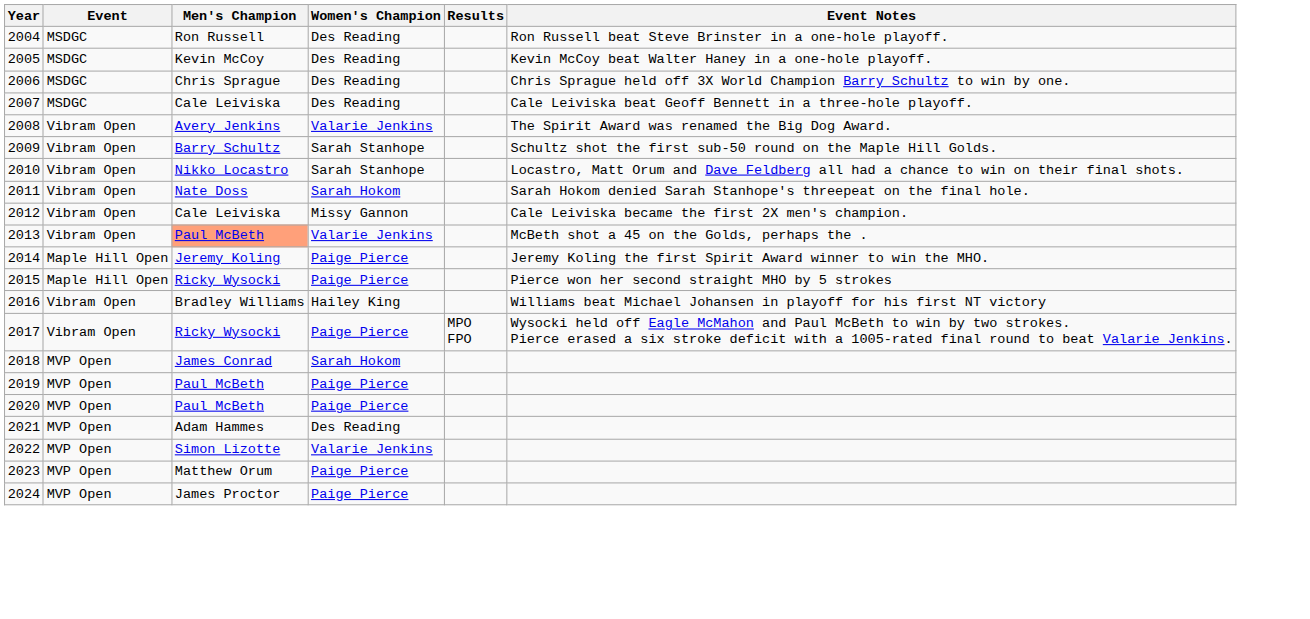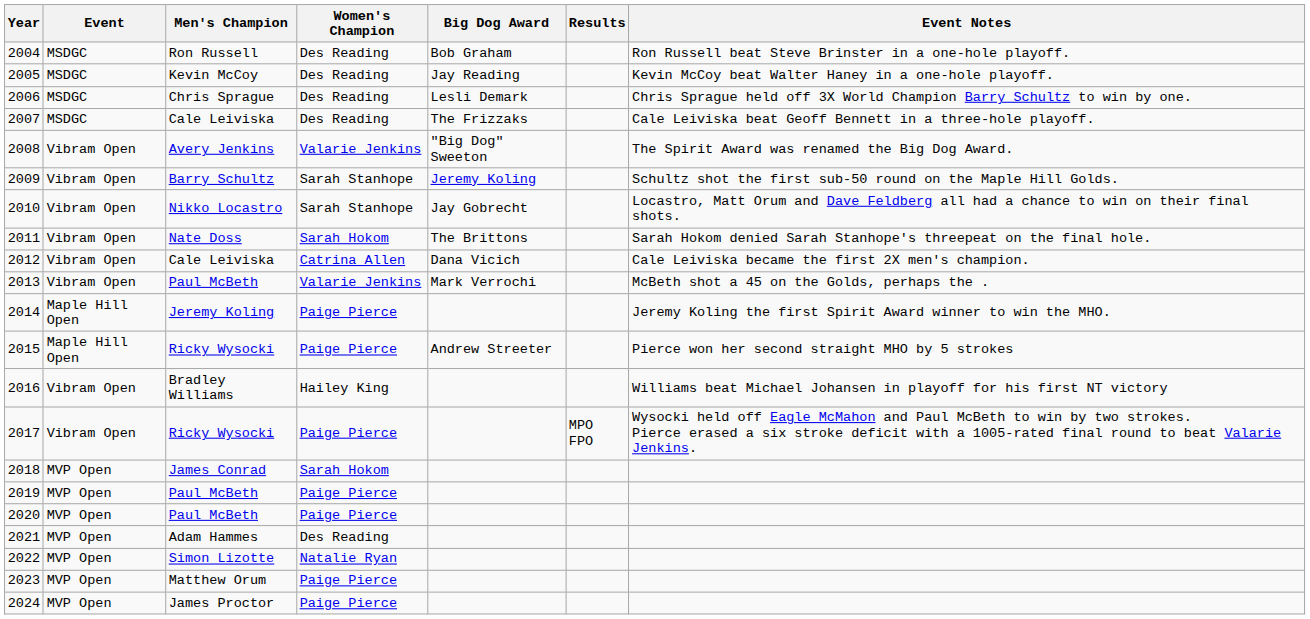 <table class="wikitable">
 <tr>
 <th>Year</th>
 <th>Event</th>
 <th>Men's Champion</th>
 <th>Women's Champion</th>
+<th>Big Dog Award</th>
 <th>Results</th>
 <th>Event Notes</th>
 </tr>
 <tr>
 <td>2004</td>
 <td>MSDGC</td>
 <td>Ron Russell</td>
 <td>Des Reading</td>
+<td>Bob Graham</td>
 <td></td>
 <td>Ron Russell beat Steve Brinster in a one-hole playoff.</td>
 </tr>
 <tr>
 <td>2005</td>
 <td>MSDGC</td>
 <td>Kevin McCoy</td>
 <td>Des Reading</td>
+<td>Jay Reading</td>
 <td></td>
 <td>Kevin McCoy beat Walter Haney in a one-hole playoff.</td>
 </tr>
 <tr>
 <td>2006</td>
 <td>MSDGC</td>
 <td>Chris Sprague</td>
 <td>Des Reading</td>
+<td>Lesli Demark</td>
 <td></td>
 <td>Chris Sprague held off 3X World Champion <a href='#'>Barry Schultz</a> to win by one.</td>
 </tr>
 <tr>
 <td>2007</td>
 <td>MSDGC</td>
 <td>Cale Leiviska</td>
 <td>Des Reading</td>
+<td>The Frizzaks</td>
 <td></td>
 <td>Cale Leiviska beat Geoff Bennett in a three-hole playoff.</td>
 </tr>
 <tr>
 <td>2008</td>
 <td>Vibram Open</td>
 <td><a href='#'>Avery Jenkins</a></td>
 <td><a href='#'>Valarie Jenkins</a></td>
+<td>"Big Dog" Sweeton</td>
 <td></td>
 <td>The Spirit Award was renamed the Big Dog Award.</td>
 </tr>
 <tr>
 <td>2009</td>
 <td>Vibram Open</td>
 <td><a href='#'>Barry Schultz</a></td>
 <td>Sarah Stanhope</td>
+<td><a href='#'>Jeremy Koling</a></td>
 <td></td>
 <td>Schultz shot the first sub-50 round on the Maple Hill Golds.</td>
 </tr>
 <tr>
 <td>2010</td>
 <td>Vibram Open</td>
 <td><a href='#'>Nikko Locastro</a></td>
 <td>Sarah Stanhope</td>
+<td>Jay Gobrecht</td>
 <td></td>
 <td>Locastro, Matt Orum and <a href='#'>Dave Feldberg</a> all had a chance to win on their final shots.</td>
 </tr>
 <tr>
 <td>2011</td>
 <td>Vibram Open</td>
 <td><a href='#'>Nate Doss</a></td>
 <td><a href='#'>Sarah Hokom</a></td>
+<td>The Brittons</td>
 <td></td>
 <td>Sarah Hokom denied Sarah Stanhope's threepeat on the final hole.</td>
 </tr>
 <tr>
 <td>2012</td>
 <td>Vibram Open</td>
 <td>Cale Leiviska</td>
-<td>Missy Gannon</td>
+<td><a href='#'>Catrina Allen</a></td>
+<td>Dana Vicich</td>
 <td></td>
 <td>Cale Leiviska became the first 2X men's champion.</td>
 </tr>
 <tr>
 <td>2013</td>
 <td>Vibram Open</td>
-<td style="background: lightsalmon;"><a href='#'>Paul McBeth</a></td>
+<td><a href='#'>Paul McBeth</a></td>
 <td><a href='#'>Valarie Jenkins </a></td>
+<td>Mark Verrochi</td>
 <td></td>
 <td>McBeth shot a 45 on the Golds, perhaps the .</td>
 </tr>
 <tr>
 <td>2014</td>
 <td>Maple Hill Open</td>
 <td><a href='#'>Jeremy Koling</a></td>
 <td><a href='#'>Paige Pierce</a></td>
 <td></td>
+<td></td>
 <td>Jeremy Koling the first Spirit Award winner to win the MHO.</td>
 </tr>
 <tr>
 <td>2015</td>
 <td>Maple Hill Open</td>
 <td><a href='#'>Ricky Wysocki</a></td>
 <td><a href='#'>Paige Pierce</a></td>
+<td>Andrew Streeter</td>
 <td></td>
 <td>Pierce won her second straight MHO by 5 strokes</td>
 </tr>
 <tr>
 <td>2016</td>
 <td>Vibram Open</td>
 <td>Bradley Williams</td>
 <td>Hailey King</td>
 <td></td>
+<td></td>
 <td>Williams beat Michael Johansen in playoff for his first NT victory</td>
 </tr>
 <tr>
 <td>2017</td>
 <td>Vibram Open</td>
 <td><a href='#'>Ricky Wysocki</a></td>
 <td><a href='#'>Paige Pierce</a></td>
+<td></td>
 <td>MPO <br>FPO </td>
 <td>Wysocki held off <a href='#'>Eagle McMahon</a> and Paul McBeth to win by two strokes.<br>Pierce erased a six stroke deficit with a 1005-rated final round to beat <a href='#'>Valarie Jenkins</a>.</td>
 </tr>
 <tr>
 <td>2018</td>
 <td>MVP Open</td>
 <td><a href='#'>James Conrad</a></td>
 <td><a href='#'>Sarah Hokom</a></td>
 <td></td>
 <td></td>
+<td></td>
 </tr>
 <tr>
 <td>2019</td>
 <td>MVP Open</td>
 <td><a href='#'>Paul McBeth</a></td>
 <td><a href='#'>Paige Pierce</a></td>
+<td></td>
 <td></td>
 <td></td>
 </tr>
 <tr>
 <td>2020</td>
 <td>MVP Open</td>
 <td><a href='#'>Paul McBeth</a></td>
 <td><a href='#'>Paige Pierce</a></td>
 <td></td>
 <td></td>
+<td></td>
 </tr>
 <tr>
 <td>2021</td>
 <td>MVP Open</td>
 <td>Adam Hammes</td>
 <td>Des Reading</td>
 <td></td>
 <td></td>
+<td></td>
 </tr>
 <tr>
 <td>2022</td>
 <td>MVP Open</td>
 <td><a href='#'>Simon Lizotte</a></td>
-<td><a href='#'>Valarie Jenkins</a></td>
+<td><a href='#'>Natalie Ryan</a></td>
+<td></td>
 <td></td>
 <td></td>
 </tr>
 <tr>
 <td>2023</td>
 <td>MVP Open</td>
 <td>Matthew Orum</td>
 <td><a href='#'>Paige Pierce</a></td>
 <td></td>
 <td></td>
+<td></td>
 </tr>
 <tr>
 <td>2024</td>
 <td>MVP Open</td>
 <td>James Proctor</td>
 <td><a href='#'>Paige Pierce</a></td>
 <td></td>
 <td></td>
+<td></td>
 </tr>
 </table>
